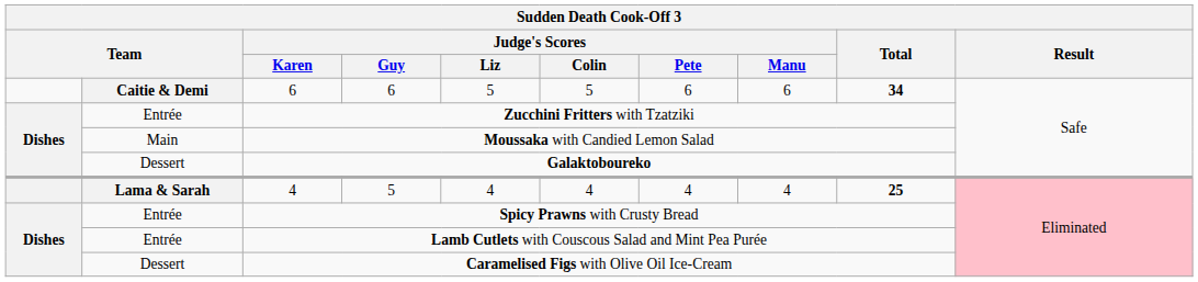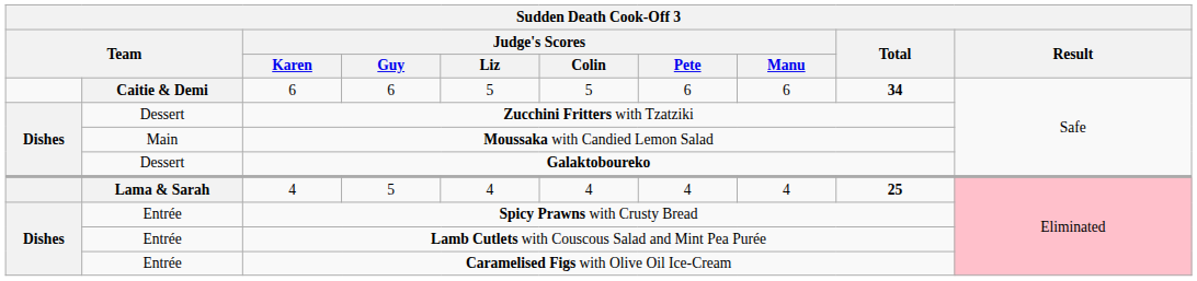 <table class="wikitable plainrowheaders" style="margin:1em auto; text-align:center; font-size:90%; width:80em;">
 <tr>
 <th colspan="10" >Sudden Death Cook-Off 3</th>
 </tr>
 <tr>
 <th rowspan="2" style="width:20%;" colspan="2">Team</th>
 <th colspan="6" style="width:50%;">Judge's Scores</th>
 <th rowspan="2" style="width:10%;">Total<br></th>
 <th rowspan="2" style="width:20%;">Result</th>
 </tr>
 <tr>
 <th style="width:50px;"><a href='#'>Karen</a></th>
 <th style="width:50px;"><a href='#'>Guy</a></th>
 <th style="width:50px;">Liz</th>
 <th style="width:50px;">Colin</th>
 <th style="width:50px;"><a href='#'>Pete</a></th>
 <th style="width:50px;"><a href='#'>Manu</a></th>
 </tr>
 <tr>
 <td></td>
 <th style="text-align:centre">Caitie & Demi</th>
 <td>6</td>
 <td>6</td>
 <td>5</td>
 <td>5</td>
 <td>6</td>
 <td>6</td>
 <td><strong>34</strong></td>
 <td rowspan="4">Safe</td>
 </tr>
 <tr>
 <th rowspan="3">Dishes</th>
-<td>Entrée</td>
+<td>Dessert</td>
 <td colspan="7"><strong>Zucchini Fritters</strong> with Tzatziki</td>
 </tr>
 <tr>
 <td>Main</td>
 <td colspan="7"><strong>Moussaka</strong> with Candied Lemon Salad</td>
 </tr>
 <tr>
 <td>Dessert</td>
 <td colspan="7"><strong>Galaktoboureko</strong></td>
 </tr>
 <tr style="border-top:3px solid #aaa;">
 <th></th>
 <th style="text-align:center">Lama & Sarah</th>
 <td>4</td>
 <td>5</td>
 <td>4</td>
 <td>4</td>
 <td>4</td>
 <td>4</td>
 <td><strong>25</strong></td>
 <td style="background:pink" rowspan="4">Eliminated</td>
 </tr>
 <tr>
 <th rowspan="3">Dishes</th>
 <td>Entrée</td>
 <td colspan="7"><strong>Spicy Prawns</strong> with Crusty Bread</td>
 </tr>
 <tr>
 <td>Entrée</td>
 <td colspan="7"><strong>Lamb Cutlets</strong> with Couscous Salad and Mint Pea Purée</td>
 </tr>
 <tr>
-<td>Dessert</td>
+<td>Entrée</td>
 <td colspan="7"><strong>Caramelised Figs</strong> with Olive Oil Ice-Cream</td>
 </tr>
 </table>
